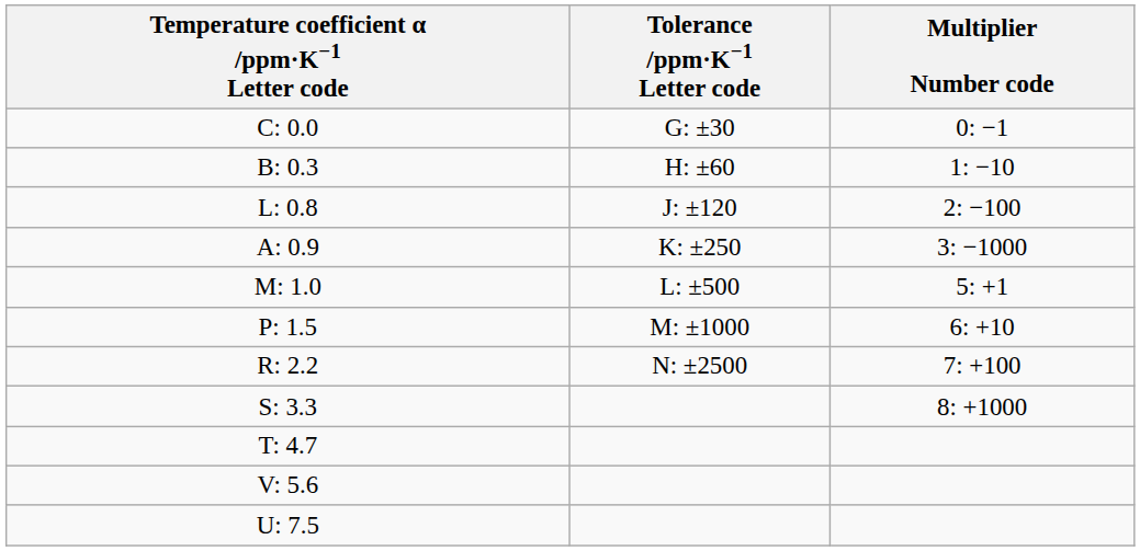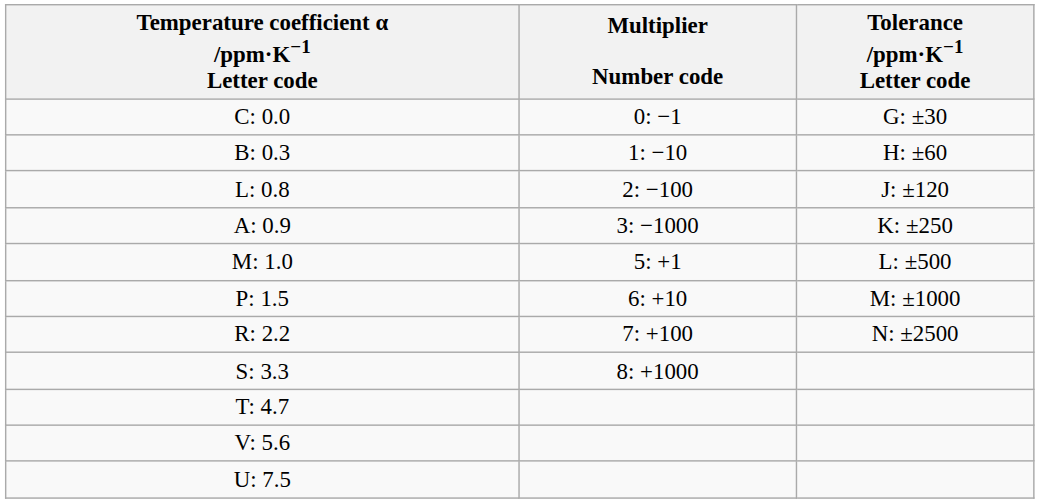 <table class="wikitable centered" style="margin:1em auto; text-align:center; width:45em ">
 <tr>
 <th>Temperature coefficient α<br>/ppm·K<sup>−1</sup><br>Letter code</th>
+<th>Multiplier<br><br>Number code</th>
 <th>Tolerance<br>/ppm·K<sup>−1</sup><br>Letter code</th>
-<th>Multiplier<br><br>Number code</th>
 </tr>
 <tr>
 <td>C: 0.0</td>
+<td>0: −1</td>
 <td>G: ±30</td>
-<td>0: −1</td>
 </tr>
 <tr>
 <td>B: 0.3</td>
+<td>1: −10</td>
 <td>H: ±60</td>
-<td>1: −10</td>
 </tr>
 <tr>
 <td>L: 0.8</td>
+<td>2: −100</td>
 <td>J: ±120</td>
-<td>2: −100</td>
 </tr>
 <tr>
 <td>A: 0.9</td>
+<td>3: −1000</td>
 <td>K: ±250</td>
-<td>3: −1000</td>
 </tr>
 <tr>
 <td>M: 1.0</td>
+<td>5: +1</td>
 <td>L: ±500</td>
-<td>5: +1</td>
 </tr>
 <tr>
 <td>P: 1.5</td>
+<td>6: +10</td>
 <td>M: ±1000</td>
-<td>6: +10</td>
 </tr>
 <tr>
 <td>R: 2.2</td>
+<td>7: +100</td>
 <td>N: ±2500</td>
-<td>7: +100</td>
 </tr>
 <tr>
 <td>S: 3.3</td>
+<td>8: +1000</td>
 <td></td>
-<td>8: +1000</td>
 </tr>
 <tr>
 <td>T: 4.7</td>
 <td></td>
 <td></td>
 </tr>
 <tr>
 <td>V: 5.6</td>
 <td></td>
 <td></td>
 </tr>
 <tr>
 <td>U: 7.5</td>
 <td></td>
 <td></td>
 </tr>
 </table>
